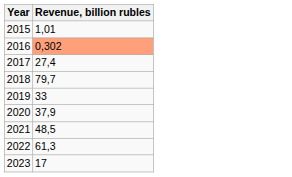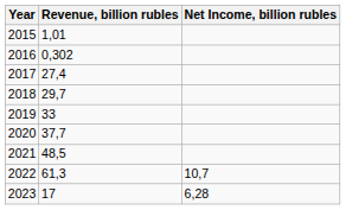 <table class="wikitable">
 <tr>
 <th>Year</th>
 <th><strong>Revenue, billion rubles</strong></th>
+<th><strong>Net Income, billion rubles</strong></th>
 </tr>
 <tr>
 <td>2015</td>
 <td> 1,01</td>
+<td></td>
 </tr>
 <tr>
 <td>2016</td>
-<td style="background: lightsalmon;"> 0,302</td>
+<td> 0,302</td>
+<td></td>
 </tr>
 <tr>
 <td>2017</td>
 <td> 27,4</td>
+<td></td>
 </tr>
 <tr>
 <td>2018</td>
-<td> 79,7</td>
+<td> 29,7</td>
+<td></td>
 </tr>
 <tr>
 <td>2019</td>
 <td> 33</td>
+<td></td>
 </tr>
 <tr>
 <td>2020</td>
-<td> 37,9</td>
+<td> 37,7</td>
+<td></td>
 </tr>
 <tr>
 <td>2021</td>
 <td> 48,5</td>
+<td></td>
 </tr>
 <tr>
 <td>2022</td>
 <td> 61,3</td>
+<td>10,7</td>
 </tr>
 <tr>
 <td>2023</td>
 <td> 17</td>
+<td> 6,28</td>
 </tr>
 </table>
